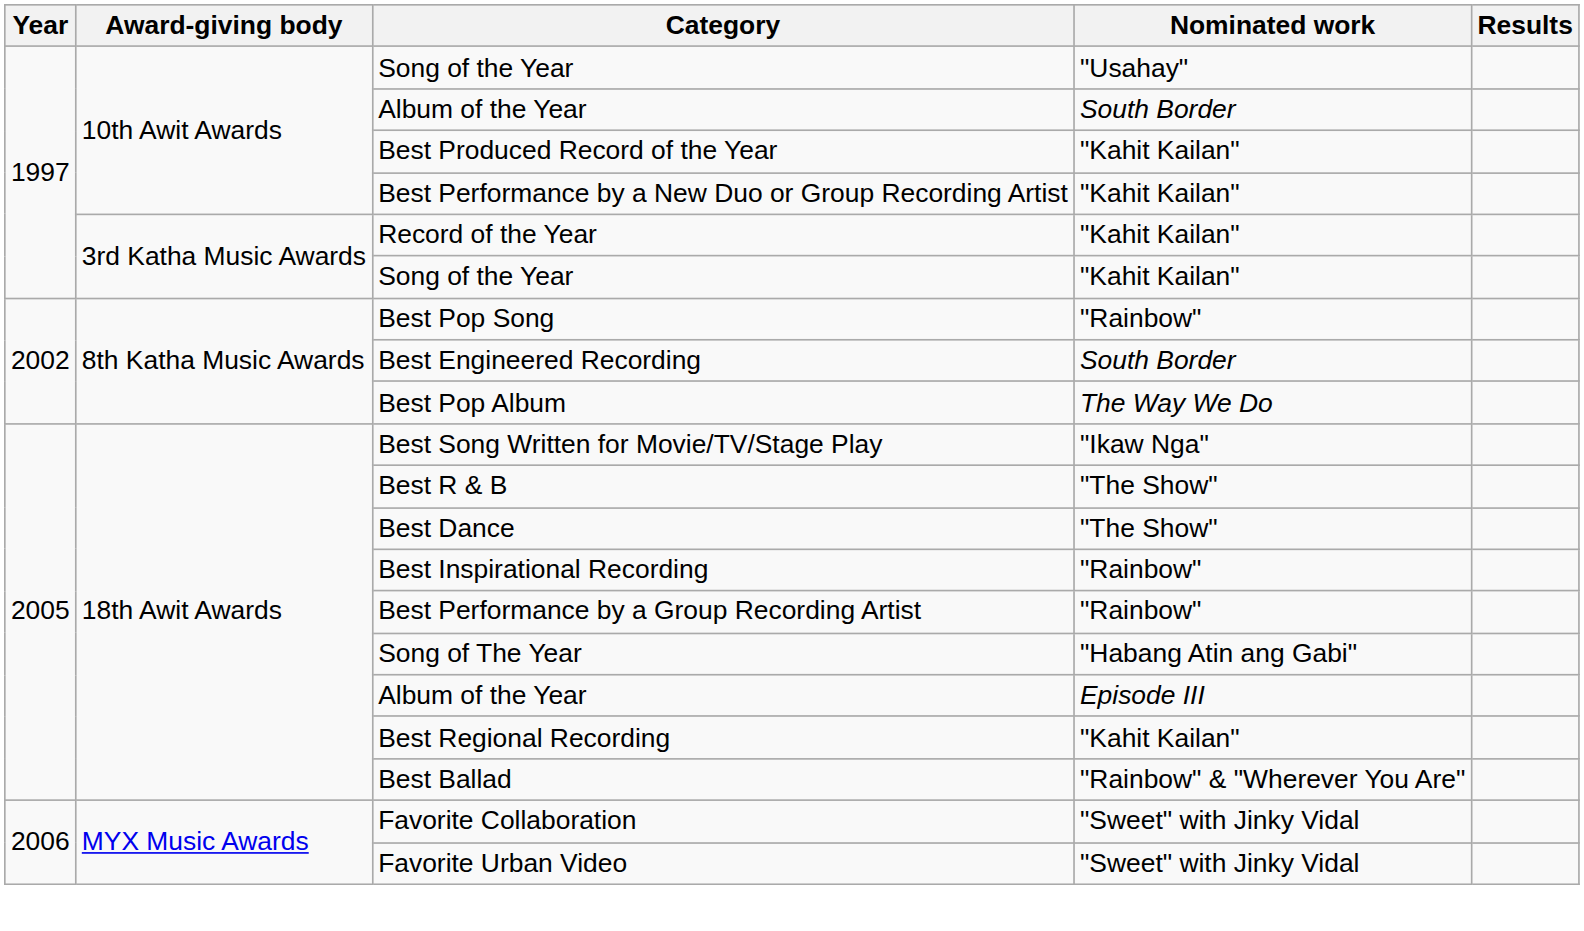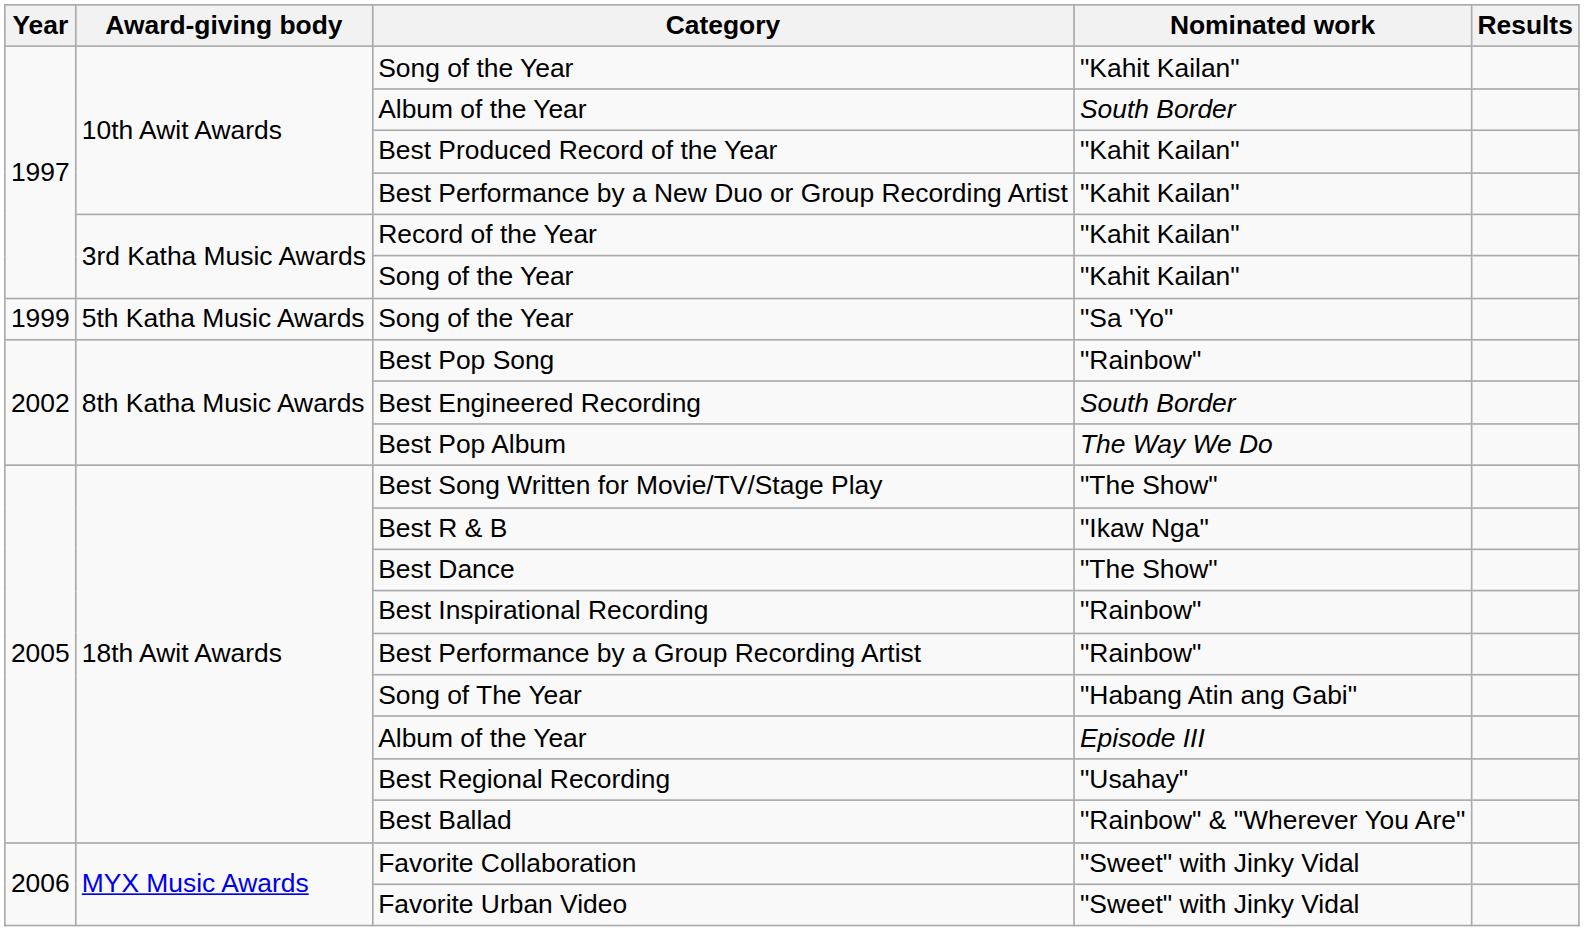 <table class="wikitable">
 <tr>
 <th>Year</th>
 <th>Award-giving body</th>
 <th>Category</th>
 <th>Nominated work</th>
 <th>Results</th>
 </tr>
 <tr>
 <td rowspan="6">1997</td>
 <td rowspan="4">10th Awit Awards</td>
 <td>Song of the Year</td>
-<td>"Usahay"</td>
+<td>"Kahit Kailan"</td>
 <td></td>
 </tr>
 <tr>
 <td>Album of the Year</td>
 <td><em>South Border</em></td>
 <td></td>
 </tr>
 <tr>
 <td>Best Produced Record of the Year</td>
 <td>"Kahit Kailan"</td>
 <td></td>
 </tr>
 <tr>
 <td>Best Performance by a New Duo or Group Recording Artist</td>
 <td>"Kahit Kailan"</td>
 <td></td>
 </tr>
 <tr>
 <td rowspan="2">3rd Katha Music Awards</td>
 <td>Record of the Year</td>
 <td>"Kahit Kailan"</td>
 <td></td>
 </tr>
 <tr>
 <td>Song of the Year</td>
 <td>"Kahit Kailan"</td>
 <td></td>
 </tr>
 <tr>
+<td>1999</td>
+<td>5th Katha Music Awards</td>
+<td>Song of the Year</td>
+<td>"Sa 'Yo"</td>
+<td></td>
+</tr>
+<tr>
 <td rowspan="3">2002</td>
 <td rowspan="3">8th Katha Music Awards</td>
 <td>Best Pop Song</td>
 <td>"Rainbow"</td>
 <td></td>
 </tr>
 <tr>
 <td>Best Engineered Recording</td>
 <td><em>South Border</em></td>
 <td></td>
 </tr>
 <tr>
 <td>Best Pop Album</td>
 <td><em>The Way We Do</em></td>
 <td></td>
 </tr>
 <tr>
 <td rowspan="9">2005</td>
 <td rowspan="9">18th Awit Awards</td>
 <td>Best Song Written for Movie/TV/Stage Play</td>
-<td>"Ikaw Nga"</td>
+<td>"The Show"</td>
 <td></td>
 </tr>
 <tr>
 <td>Best R & B</td>
-<td>"The Show"</td>
+<td>"Ikaw Nga"</td>
 <td></td>
 </tr>
 <tr>
 <td>Best Dance</td>
 <td>"The Show"</td>
 <td></td>
 </tr>
 <tr>
 <td>Best Inspirational Recording</td>
 <td>"Rainbow"</td>
 <td></td>
 </tr>
 <tr>
 <td>Best Performance by a Group Recording Artist</td>
 <td>"Rainbow"</td>
 <td></td>
 </tr>
 <tr>
 <td>Song of The Year</td>
 <td>"Habang Atin ang Gabi"</td>
 <td></td>
 </tr>
 <tr>
 <td>Album of the Year</td>
 <td><em>Episode III</em></td>
 <td></td>
 </tr>
 <tr>
 <td>Best Regional Recording</td>
-<td>"Kahit Kailan"</td>
+<td>"Usahay"</td>
 <td></td>
 </tr>
 <tr>
 <td>Best Ballad</td>
 <td>"Rainbow" & "Wherever You Are"</td>
 <td></td>
 </tr>
 <tr>
 <td rowspan="2">2006</td>
 <td rowspan="2"><a href='#'>MYX Music Awards</a></td>
 <td>Favorite Collaboration</td>
 <td>"Sweet" with Jinky Vidal</td>
 <td></td>
 </tr>
 <tr>
 <td>Favorite Urban Video</td>
 <td>"Sweet" with Jinky Vidal</td>
 <td></td>
 </tr>
 </table>
